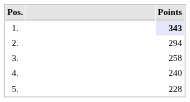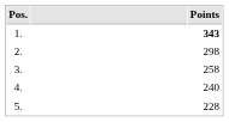 <table cellspacing="1" cellpadding="3" style="border:1px solid #AAAAAA;font-size:90%">
 <tr bgcolor="#E4E4E4">
 <th style="border-bottom:1px solid #AAAAAA" width=10>Pos.</th>
 <th style="border-bottom:1px solid #AAAAAA" width=200></th>
 <th style="border-bottom:1px solid #AAAAAA" width=20>Points</th>
 </tr>
 <tr>
 <td align=center>1.</td>
 <td><strong></strong></td>
-<td align=right style="background: lavender;"><strong>343</strong></td>
+<td align=right><strong>343</strong></td>
 </tr>
 <tr>
 <td align=center>2.</td>
 <td></td>
-<td align=right>294</td>
+<td align=right>298</td>
 </tr>
 <tr>
 <td align=center>3.</td>
 <td></td>
 <td align=right>258</td>
 </tr>
 <tr>
 <td align=center>4.</td>
 <td></td>
 <td align=right>240</td>
 </tr>
 <tr>
 <td align=center>5.</td>
 <td></td>
 <td align=right>228</td>
 </tr>
 </table>
